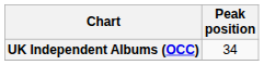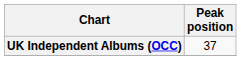 <table class="wikitable plainrowheaders sortable" style="text-align:center;" border="1">
 <tr>
 <th scope="col">Chart</th>
 <th scope="col">Peak<br>position</th>
 </tr>
 <tr>
 <th scope="row">UK Independent Albums (<a href='#'>OCC</a>)</th>
-<td>34</td>
+<td>37</td>
 </tr>
 <tr>
 </tr>
 </table>
